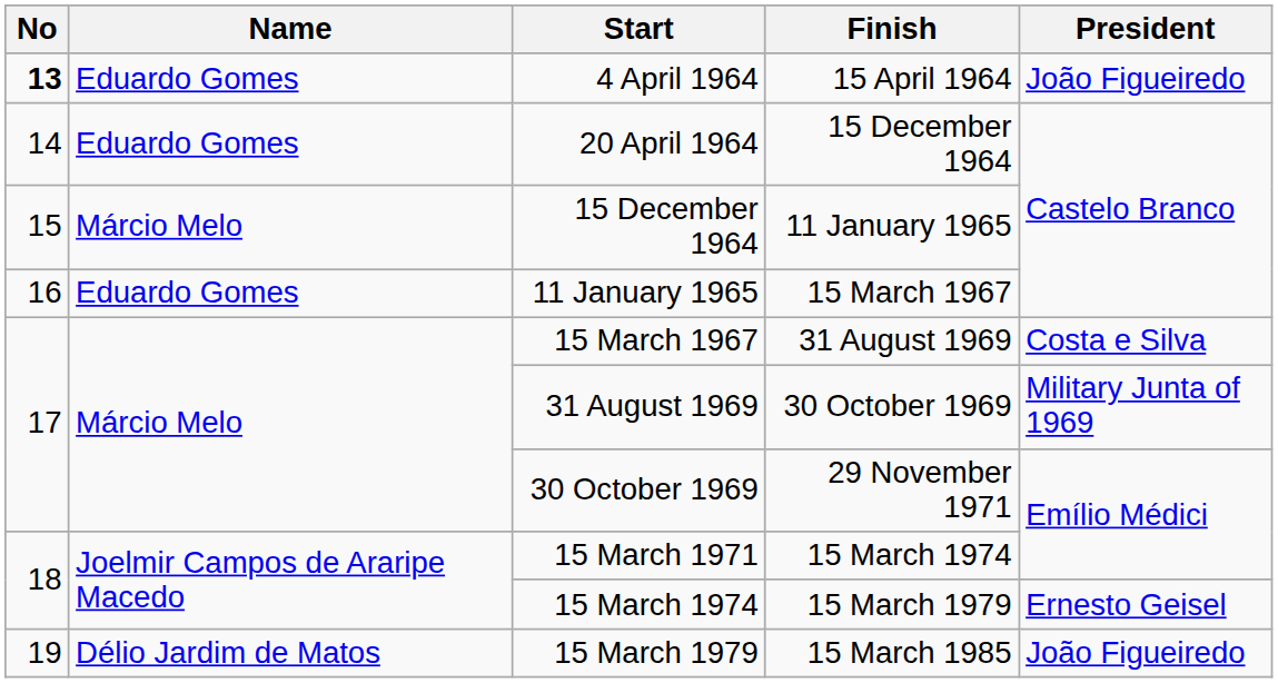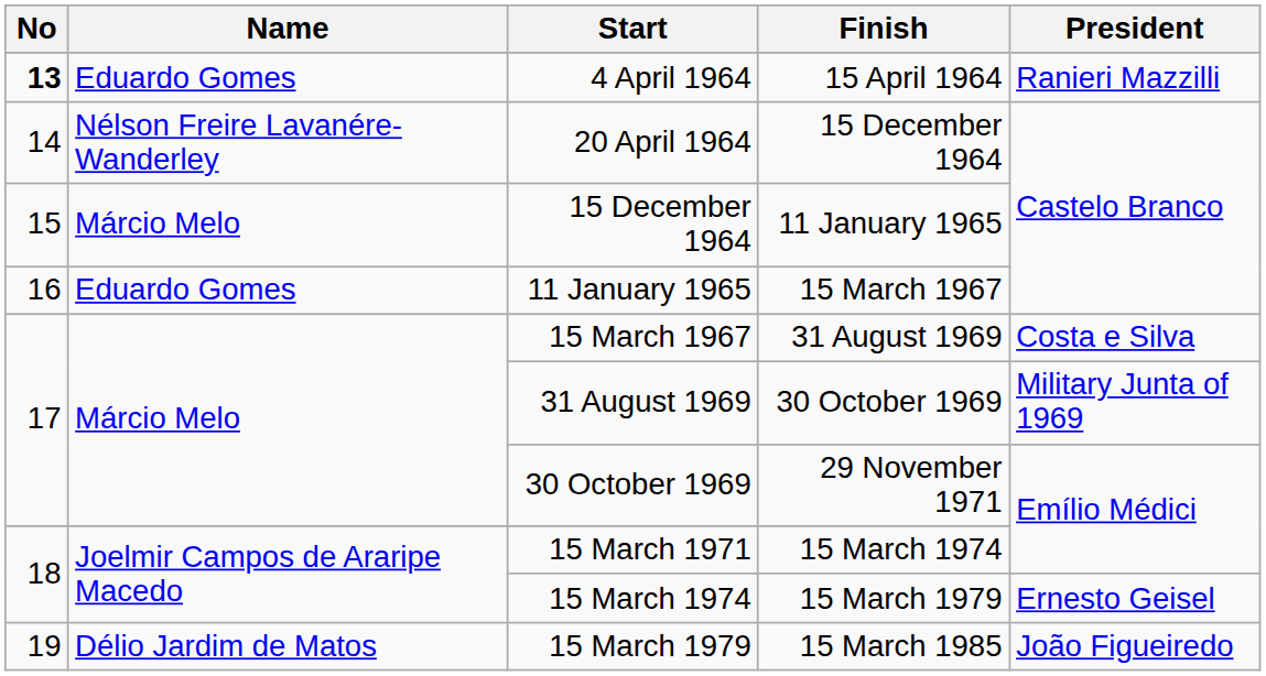 <table width="75%" class="wikitable">
 <tr>
 <th width="5%">No</th>
 <th>Name</th>
 <th width="20%">Start</th>
 <th width="20%">Finish</th>
 <th width="20%">President</th>
 </tr>
 <tr>
 <td align="right"><strong>13</strong></td>
 <td><a href='#'>Eduardo Gomes</a></td>
 <td align="right">4 April 1964</td>
 <td align="right">15 April 1964</td>
-<td><a href='#'>João Figueiredo</a></td>
+<td><a href='#'>Ranieri Mazzilli</a></td>
 </tr>
 <tr>
 <td align="right">14</td>
-<td><a href='#'>Eduardo Gomes</a></td>
+<td><a href='#'>Nélson Freire Lavanére-Wanderley</a></td>
 <td align="right">20 April 1964</td>
 <td align="right">15 December 1964</td>
 <td rowspan="3"><a href='#'>Castelo Branco</a></td>
 </tr>
 <tr>
 <td align="right">15</td>
 <td><a href='#'>Márcio Melo</a></td>
 <td align="right">15 December 1964</td>
 <td align="right">11 January 1965</td>
 </tr>
 <tr>
 <td align="right">16</td>
 <td><a href='#'>Eduardo Gomes</a></td>
 <td align="right">11 January 1965</td>
 <td align="right">15 March 1967</td>
 </tr>
 <tr>
 <td rowspan="3" align="right">17</td>
 <td rowspan="3"><a href='#'>Márcio Melo</a></td>
 <td align="right">15 March 1967</td>
 <td align="right">31 August 1969</td>
 <td><a href='#'>Costa e Silva</a></td>
 </tr>
 <tr>
 <td align="right">31 August 1969</td>
 <td align="right">30 October 1969</td>
 <td><a href='#'>Military Junta of 1969</a></td>
 </tr>
 <tr>
 <td align="right">30 October 1969</td>
 <td align="right">29 November 1971</td>
 <td rowspan="2"><a href='#'>Emílio Médici</a></td>
 </tr>
 <tr>
 <td rowspan="2" align="right">18</td>
 <td rowspan="2"><a href='#'>Joelmir Campos de Araripe Macedo</a></td>
 <td align="right">15 March 1971</td>
 <td align="right">15 March 1974</td>
 </tr>
 <tr>
 <td align="right">15 March 1974</td>
 <td align="right">15 March 1979</td>
 <td><a href='#'>Ernesto Geisel</a></td>
 </tr>
 <tr>
 <td align="right">19</td>
 <td><a href='#'>Délio Jardim de Matos</a></td>
 <td align="right">15 March 1979</td>
 <td align="right">15 March 1985</td>
 <td><a href='#'>João Figueiredo</a></td>
 </tr>
 </table>
